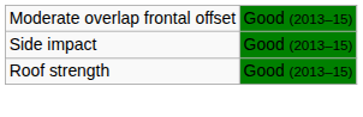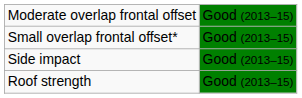 <table class="wikitable">
 <tr>
 <td>Moderate overlap frontal offset</td>
+<td style="background: green">Good <small>(2013–15)</small></td>
+</tr>
+<tr>
+<td>Small overlap frontal offset*</td>
 <td style="background: green">Good <small>(2013–15)</small></td>
 </tr>
 <tr>
 <td>Side impact</td>
 <td style="background: green">Good <small>(2013–15)</small></td>
 </tr>
 <tr>
 <td>Roof strength</td>
 <td style="background: green">Good <small>(2013–15)</small></td>
 </tr>
 </table>
